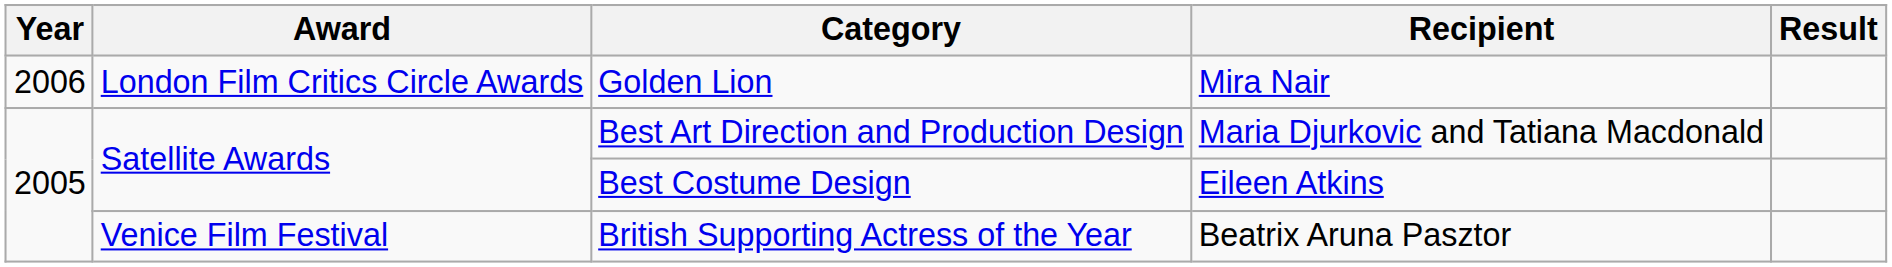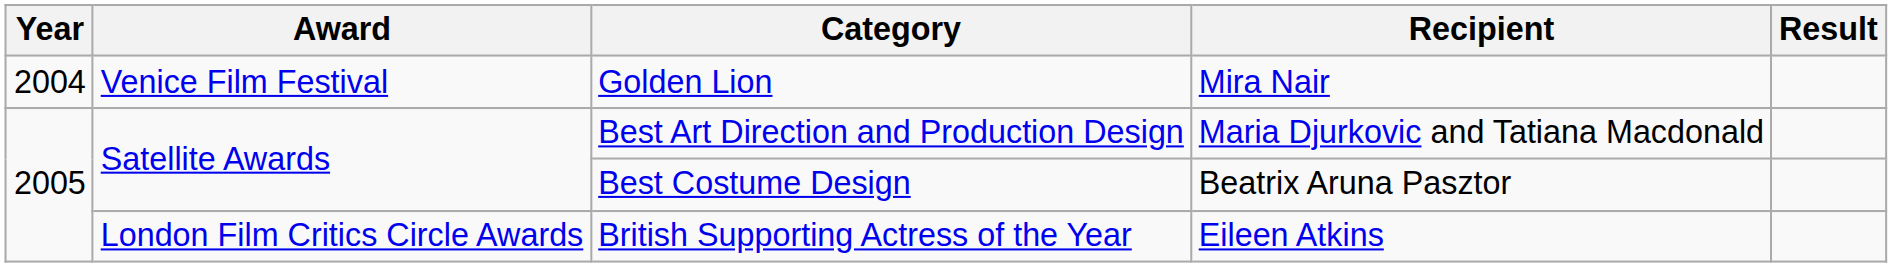 <table class="wikitable sortable" style="margin:1em auto;">
 <tr>
 <th>Year</th>
 <th>Award</th>
 <th>Category</th>
 <th>Recipient</th>
 <th>Result</th>
 </tr>
 <tr>
-<td>2006</td>
-<td><a href='#'>London Film Critics Circle Awards</a></td>
+<td>2004</td>
+<td><a href='#'>Venice Film Festival</a></td>
 <td><a href='#'>Golden Lion</a></td>
 <td><a href='#'>Mira Nair</a></td>
 <td></td>
 </tr>
 <tr>
 <td rowspan="3">2005</td>
 <td rowspan="2"><a href='#'>Satellite Awards</a></td>
 <td><a href='#'>Best Art Direction and Production Design</a></td>
 <td><a href='#'>Maria Djurkovic</a> and Tatiana Macdonald</td>
 <td></td>
 </tr>
 <tr>
 <td><a href='#'>Best Costume Design</a></td>
+<td>Beatrix Aruna Pasztor</td>
+<td></td>
+</tr>
+<tr>
+<td><a href='#'>London Film Critics Circle Awards</a></td>
+<td><a href='#'>British Supporting Actress of the Year</a></td>
 <td><a href='#'>Eileen Atkins</a></td>
 <td></td>
 </tr>
-<tr>
-<td><a href='#'>Venice Film Festival</a></td>
-<td><a href='#'>British Supporting Actress of the Year</a></td>
-<td>Beatrix Aruna Pasztor</td>
-<td></td>
-</tr>
 </table>
